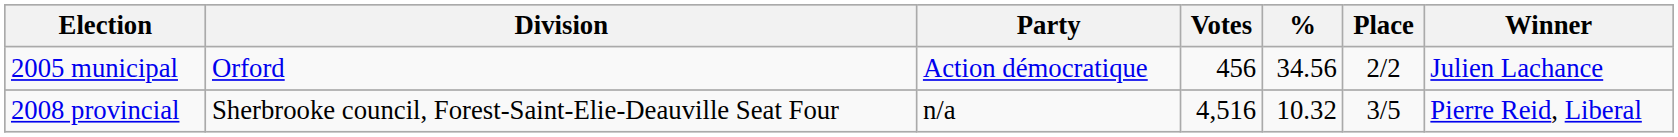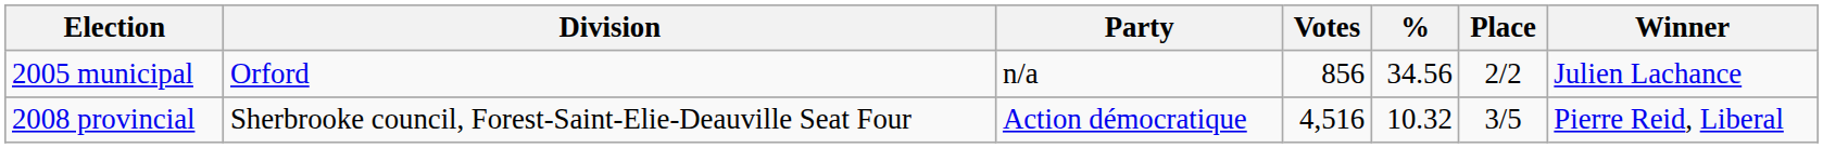 <table class="wikitable" width="1000">
 <tr>
 <th align="left">Election</th>
 <th align="left">Division</th>
 <th align="left">Party</th>
 <th align="right">Votes</th>
 <th align="right">%</th>
 <th align="center">Place</th>
 <th align="center">Winner</th>
 </tr>
 <tr>
 <td align="left"><a href='#'>2005 municipal</a></td>
 <td align="left"><a href='#'>Orford</a></td>
-<td align="left"><a href='#'>Action démocratique</a></td>
-<td align="right">456</td>
+<td align="left">n/a</td>
+<td align="right">856</td>
 <td align="right">34.56</td>
 <td align="center">2/2</td>
 <td align="left"><a href='#'>Julien Lachance</a></td>
 </tr>
 <tr>
 <td align="left"><a href='#'>2008 provincial</a></td>
 <td align="left">Sherbrooke council, Forest-Saint-Elie-Deauville Seat Four</td>
-<td align="left">n/a</td>
+<td align="left"><a href='#'>Action démocratique</a></td>
 <td align="right">4,516</td>
 <td align="right">10.32</td>
 <td align="center">3/5</td>
 <td align="left"><a href='#'>Pierre Reid</a>, <a href='#'>Liberal</a></td>
 </tr>
 </table>
